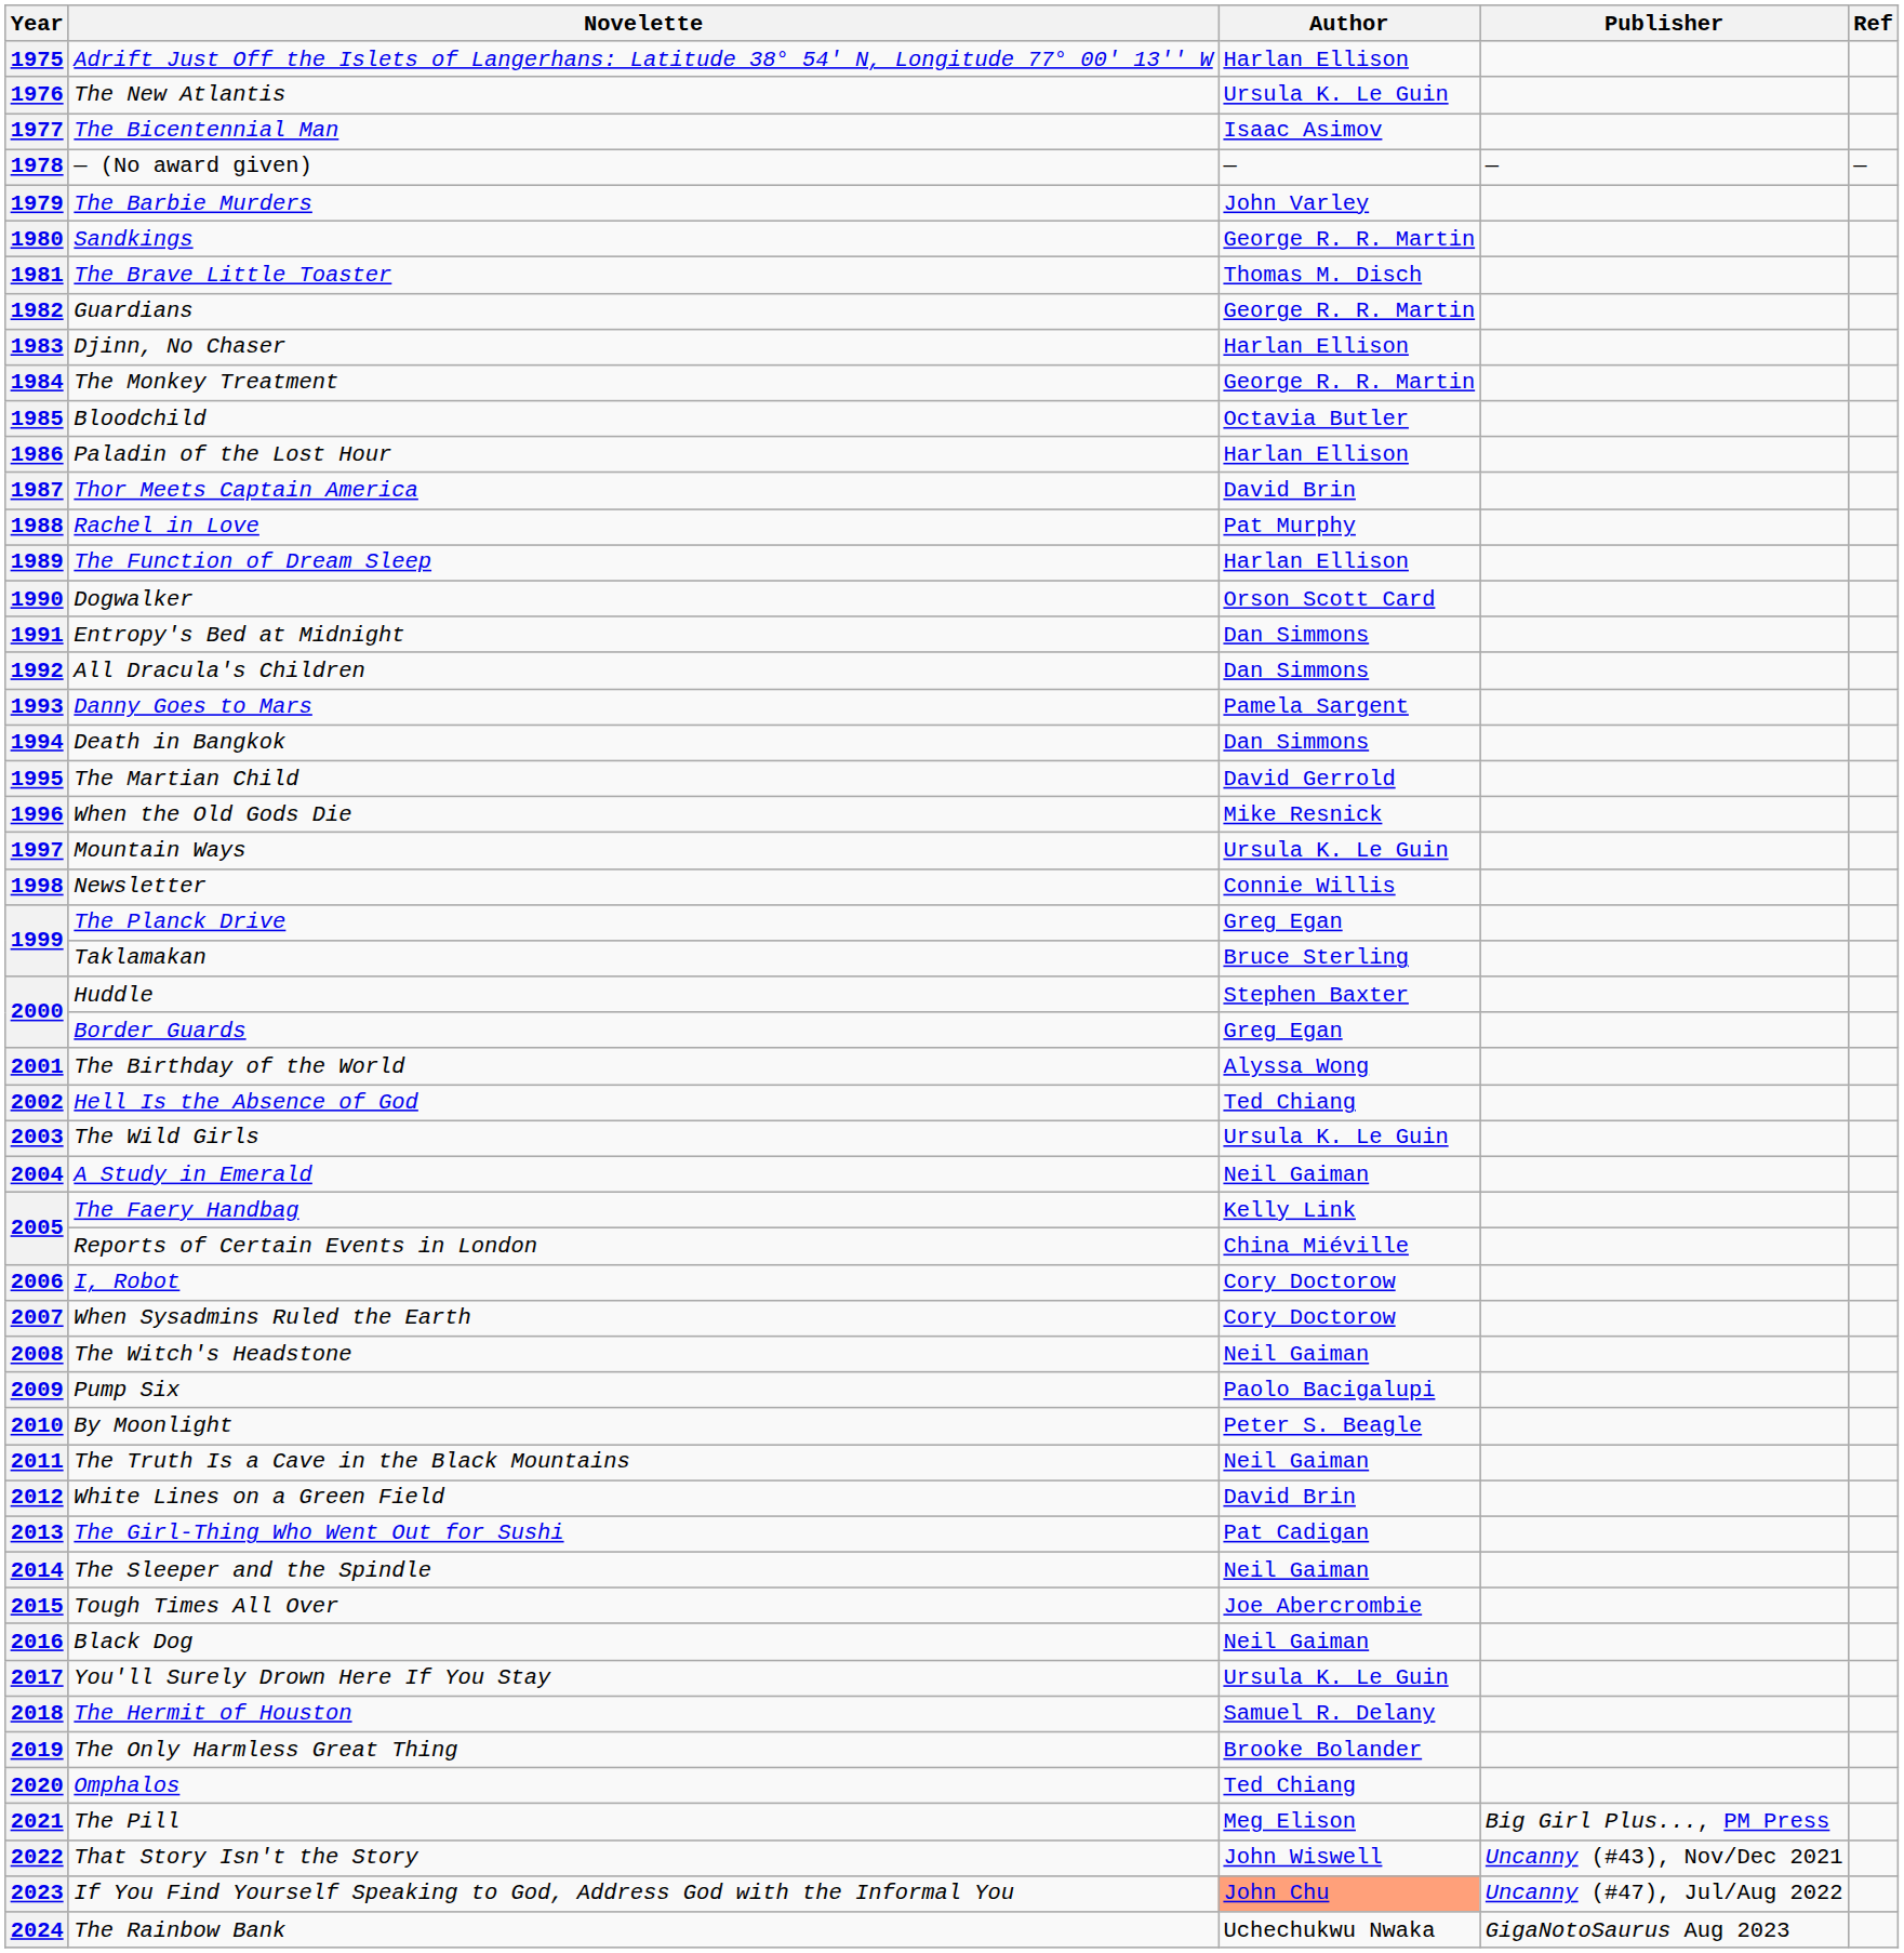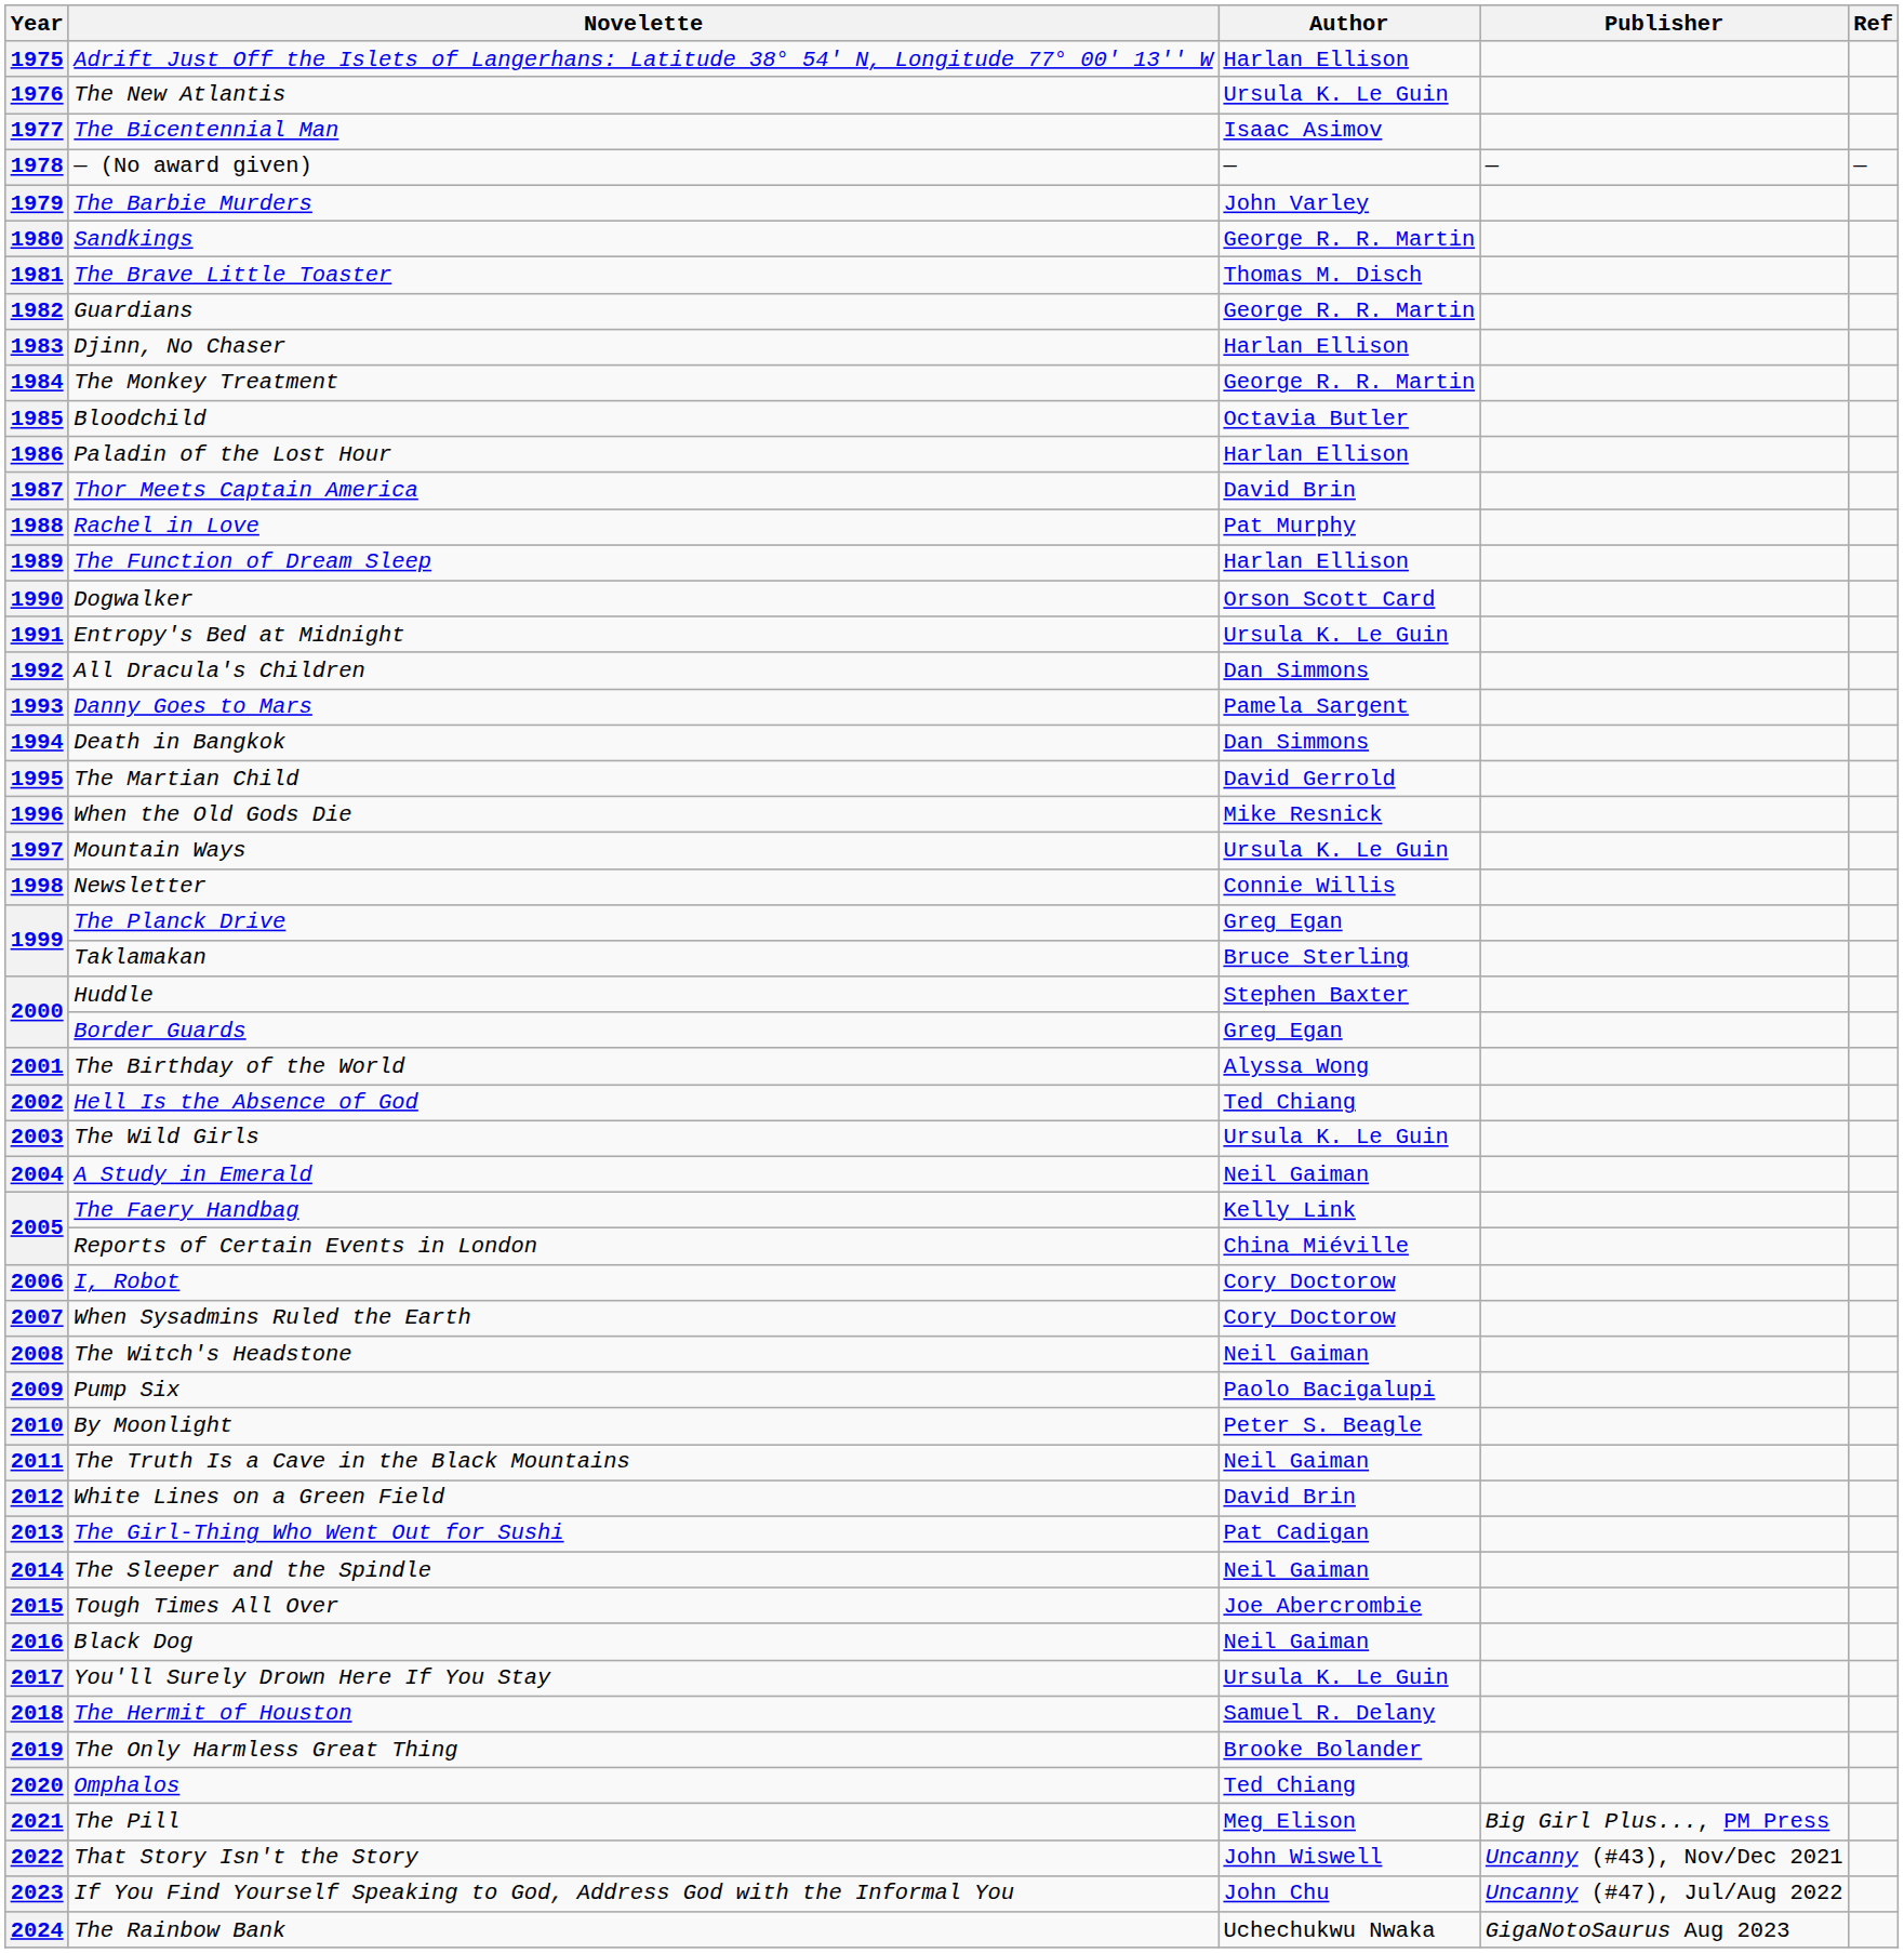 <table class="wikitable">
 <tr>
 <th>Year</th>
 <th>Novelette</th>
 <th>Author</th>
 <th>Publisher</th>
 <th>Ref</th>
 </tr>
 <tr>
 <th><a href='#'>1975</a></th>
 <td><em><a href='#'>Adrift Just Off the Islets of Langerhans: Latitude 38° 54' N, Longitude 77° 00' 13'' W</a></em></td>
 <td><a href='#'>Harlan Ellison</a></td>
 <td></td>
 <td></td>
 </tr>
 <tr>
 <th><a href='#'>1976</a></th>
 <td><em>The New Atlantis</em></td>
 <td><a href='#'>Ursula K. Le Guin</a></td>
 <td></td>
 <td></td>
 </tr>
 <tr>
 <th><a href='#'>1977</a></th>
 <td><em><a href='#'>The Bicentennial Man</a></em></td>
 <td><a href='#'>Isaac Asimov</a></td>
 <td></td>
 <td></td>
 </tr>
 <tr>
 <th><a href='#'>1978</a></th>
 <td>— (No award given)</td>
 <td>—</td>
 <td>—</td>
 <td>—</td>
 </tr>
 <tr>
 <th><a href='#'>1979</a></th>
 <td><em><a href='#'>The Barbie Murders</a></em></td>
 <td><a href='#'>John Varley</a></td>
 <td></td>
 <td></td>
 </tr>
 <tr>
 <th><a href='#'>1980</a></th>
 <td><em><a href='#'>Sandkings</a></em></td>
 <td><a href='#'>George R. R. Martin</a></td>
 <td></td>
 <td></td>
 </tr>
 <tr>
 <th><a href='#'>1981</a></th>
 <td><em><a href='#'>The Brave Little Toaster</a></em></td>
 <td><a href='#'>Thomas M. Disch</a></td>
 <td></td>
 <td></td>
 </tr>
 <tr>
 <th><a href='#'>1982</a></th>
 <td><em>Guardians</em></td>
 <td><a href='#'>George R. R. Martin</a></td>
 <td></td>
 <td></td>
 </tr>
 <tr>
 <th><a href='#'>1983</a></th>
 <td><em>Djinn, No Chaser</em></td>
 <td><a href='#'>Harlan Ellison</a></td>
 <td></td>
 <td></td>
 </tr>
 <tr>
 <th><a href='#'>1984</a></th>
 <td><em>The Monkey Treatment</em></td>
 <td><a href='#'>George R. R. Martin</a></td>
 <td></td>
 <td></td>
 </tr>
 <tr>
 <th><a href='#'>1985</a></th>
 <td><em>Bloodchild</em></td>
 <td><a href='#'>Octavia Butler</a></td>
 <td></td>
 <td></td>
 </tr>
 <tr>
 <th><a href='#'>1986</a></th>
 <td><em>Paladin of the Lost Hour</em></td>
 <td><a href='#'>Harlan Ellison</a></td>
 <td></td>
 <td></td>
 </tr>
 <tr>
 <th><a href='#'>1987</a></th>
 <td><em><a href='#'>Thor Meets Captain America</a></em></td>
 <td><a href='#'>David Brin</a></td>
 <td></td>
 <td></td>
 </tr>
 <tr>
 <th><a href='#'>1988</a></th>
 <td><em><a href='#'>Rachel in Love</a></em></td>
 <td><a href='#'>Pat Murphy</a></td>
 <td></td>
 <td></td>
 </tr>
 <tr>
 <th><a href='#'>1989</a></th>
 <td><em><a href='#'>The Function of Dream Sleep</a></em></td>
 <td><a href='#'>Harlan Ellison</a></td>
 <td></td>
 <td></td>
 </tr>
 <tr>
 <th><a href='#'>1990</a></th>
 <td><em>Dogwalker</em></td>
 <td><a href='#'>Orson Scott Card</a></td>
 <td></td>
 <td></td>
 </tr>
 <tr>
 <th><a href='#'>1991</a></th>
 <td><em>Entropy's Bed at Midnight</em></td>
-<td><a href='#'>Dan Simmons</a></td>
+<td><a href='#'>Ursula K. Le Guin</a></td>
 <td></td>
 <td></td>
 </tr>
 <tr>
 <th><a href='#'>1992</a></th>
 <td><em>All Dracula's Children</em></td>
 <td><a href='#'>Dan Simmons</a></td>
 <td></td>
 <td></td>
 </tr>
 <tr>
 <th><a href='#'>1993</a></th>
 <td><em><a href='#'>Danny Goes to Mars</a></em></td>
 <td><a href='#'>Pamela Sargent</a></td>
 <td></td>
 <td></td>
 </tr>
 <tr>
 <th><a href='#'>1994</a></th>
 <td><em>Death in Bangkok</em></td>
 <td><a href='#'>Dan Simmons</a></td>
 <td></td>
 <td></td>
 </tr>
 <tr>
 <th><a href='#'>1995</a></th>
 <td><em>The Martian Child</em></td>
 <td><a href='#'>David Gerrold</a></td>
 <td></td>
 <td></td>
 </tr>
 <tr>
 <th><a href='#'>1996</a></th>
 <td><em>When the Old Gods Die</em></td>
 <td><a href='#'>Mike Resnick</a></td>
 <td></td>
 <td></td>
 </tr>
 <tr>
 <th><a href='#'>1997</a></th>
 <td><em>Mountain Ways</em></td>
 <td><a href='#'>Ursula K. Le Guin</a></td>
 <td></td>
 <td></td>
 </tr>
 <tr>
 <th><a href='#'>1998</a></th>
 <td><em>Newsletter</em></td>
 <td><a href='#'>Connie Willis</a></td>
 <td></td>
 <td></td>
 </tr>
 <tr>
 <th rowspan="2"><a href='#'>1999</a></th>
 <td><em><a href='#'>The Planck Drive</a></em></td>
 <td><a href='#'>Greg Egan</a></td>
 <td></td>
 <td></td>
 </tr>
 <tr>
 <td><em>Taklamakan</em></td>
 <td><a href='#'>Bruce Sterling</a></td>
 <td></td>
 <td></td>
 </tr>
 <tr>
 <th rowspan="2"><a href='#'>2000</a></th>
 <td><em>Huddle</em></td>
 <td><a href='#'>Stephen Baxter</a></td>
 <td></td>
 <td></td>
 </tr>
 <tr>
 <td><em><a href='#'>Border Guards</a></em></td>
 <td><a href='#'>Greg Egan</a></td>
 <td></td>
 <td></td>
 </tr>
 <tr>
 <th><a href='#'>2001</a></th>
 <td><em>The Birthday of the World</em></td>
 <td><a href='#'>Alyssa Wong</a></td>
 <td></td>
 <td></td>
 </tr>
 <tr>
 <th><a href='#'>2002</a></th>
 <td><em><a href='#'>Hell Is the Absence of God</a></em></td>
 <td><a href='#'>Ted Chiang</a></td>
 <td></td>
 <td></td>
 </tr>
 <tr>
 <th><a href='#'>2003</a></th>
 <td><em>The Wild Girls</em></td>
 <td><a href='#'>Ursula K. Le Guin</a></td>
 <td></td>
 <td></td>
 </tr>
 <tr>
 <th><a href='#'>2004</a></th>
 <td><em><a href='#'>A Study in Emerald</a></em></td>
 <td><a href='#'>Neil Gaiman</a></td>
 <td></td>
 <td></td>
 </tr>
 <tr>
 <th rowspan="2"><a href='#'>2005</a></th>
 <td><em><a href='#'>The Faery Handbag</a></em></td>
 <td><a href='#'>Kelly Link</a></td>
 <td></td>
 <td></td>
 </tr>
 <tr>
 <td><em>Reports of Certain Events in London</em></td>
 <td><a href='#'>China Miéville</a></td>
 <td></td>
 <td></td>
 </tr>
 <tr>
 <th><a href='#'>2006</a></th>
 <td><em><a href='#'>I, Robot</a></em></td>
 <td><a href='#'>Cory Doctorow</a></td>
 <td></td>
 <td></td>
 </tr>
 <tr>
 <th><a href='#'>2007</a></th>
 <td><em>When Sysadmins Ruled the Earth</em></td>
 <td><a href='#'>Cory Doctorow</a></td>
 <td></td>
 <td></td>
 </tr>
 <tr>
 <th><a href='#'>2008</a></th>
 <td><em>The Witch's Headstone</em></td>
 <td><a href='#'>Neil Gaiman</a></td>
 <td></td>
 <td></td>
 </tr>
 <tr>
 <th><a href='#'>2009</a></th>
 <td><em>Pump Six</em></td>
 <td><a href='#'>Paolo Bacigalupi</a></td>
 <td></td>
 <td></td>
 </tr>
 <tr>
 <th><a href='#'>2010</a></th>
 <td><em>By Moonlight</em></td>
 <td><a href='#'>Peter S. Beagle</a></td>
 <td></td>
 <td></td>
 </tr>
 <tr>
 <th><a href='#'>2011</a></th>
 <td><em>The Truth Is a Cave in the Black Mountains</em></td>
 <td><a href='#'>Neil Gaiman</a></td>
 <td></td>
 <td></td>
 </tr>
 <tr>
 <th><a href='#'>2012</a></th>
 <td><em>White Lines on a Green Field</em></td>
 <td><a href='#'>David Brin</a></td>
 <td></td>
 <td></td>
 </tr>
 <tr>
 <th><a href='#'>2013</a></th>
 <td><em><a href='#'>The Girl-Thing Who Went Out for Sushi</a></em></td>
 <td><a href='#'>Pat Cadigan</a></td>
 <td></td>
 <td></td>
 </tr>
 <tr>
 <th><a href='#'>2014</a></th>
 <td><em>The Sleeper and the Spindle</em></td>
 <td><a href='#'>Neil Gaiman</a></td>
 <td></td>
 <td></td>
 </tr>
 <tr>
 <th><a href='#'>2015</a></th>
 <td><em>Tough Times All Over</em></td>
 <td><a href='#'>Joe Abercrombie</a></td>
 <td></td>
 <td></td>
 </tr>
 <tr>
 <th><a href='#'>2016</a></th>
 <td><em>Black Dog</em></td>
 <td><a href='#'>Neil Gaiman</a></td>
 <td></td>
 <td></td>
 </tr>
 <tr>
 <th><a href='#'>2017</a></th>
 <td><em>You'll Surely Drown Here If You Stay</em></td>
 <td><a href='#'>Ursula K. Le Guin</a></td>
 <td></td>
 <td></td>
 </tr>
 <tr>
 <th><a href='#'>2018</a></th>
 <td><em><a href='#'>The Hermit of Houston</a></em></td>
 <td><a href='#'>Samuel R. Delany</a></td>
 <td></td>
 <td></td>
 </tr>
 <tr>
 <th><a href='#'>2019</a></th>
 <td><em>The Only Harmless Great Thing</em></td>
 <td><a href='#'>Brooke Bolander</a></td>
 <td></td>
 <td></td>
 </tr>
 <tr>
 <th><a href='#'>2020</a></th>
 <td><em><a href='#'>Omphalos</a></em></td>
 <td><a href='#'>Ted Chiang</a></td>
 <td></td>
 <td></td>
 </tr>
 <tr>
 <th><a href='#'>2021</a></th>
 <td><em>The Pill</em></td>
 <td><a href='#'>Meg Elison</a></td>
 <td><em>Big Girl Plus...</em>, <a href='#'>PM Press</a></td>
 <td></td>
 </tr>
 <tr>
 <th><a href='#'>2022</a></th>
 <td><em>That Story Isn't the Story</em></td>
 <td><a href='#'>John Wiswell</a></td>
 <td><em><a href='#'>Uncanny</a></em> (#43), Nov/Dec 2021</td>
 <td></td>
 </tr>
 <tr>
 <th><a href='#'>2023</a></th>
 <td><em>If You Find Yourself Speaking to God, Address God with the Informal You</em></td>
-<td style="background: lightsalmon;"><a href='#'>John Chu</a></td>
+<td><a href='#'>John Chu</a></td>
 <td><em><a href='#'>Uncanny</a></em> (#47), Jul/Aug 2022</td>
 <td></td>
 </tr>
 <tr>
 <th><a href='#'>2024</a></th>
 <td><em>The Rainbow Bank</em></td>
 <td>Uchechukwu Nwaka</td>
 <td><em>GigaNotoSaurus</em> Aug 2023</td>
 <td></td>
 </tr>
 </table>
